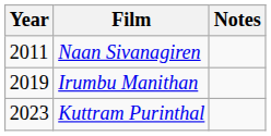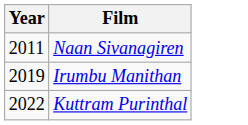 <table class="wikitable sortable">
 <tr>
 <th>Year</th>
 <th>Film</th>
-<th>Notes</th>
 </tr>
 <tr>
 <td>2011</td>
 <td><em><a href='#'>Naan Sivanagiren</a></em></td>
-<td></td>
 </tr>
 <tr>
 <td>2019</td>
 <td><em><a href='#'>Irumbu Manithan</a></em></td>
-<td></td>
 </tr>
 <tr>
-<td>2023</td>
+<td>2022</td>
 <td><em><a href='#'>Kuttram Purinthal</a></em></td>
-<td></td>
 </tr>
 </table>
